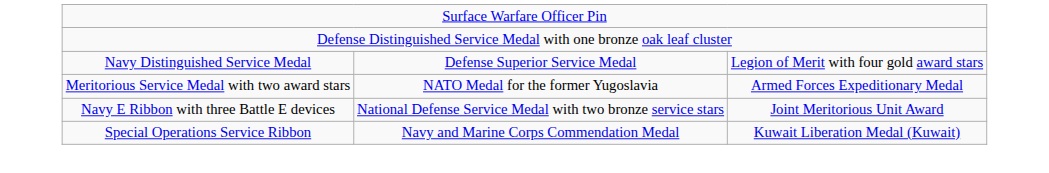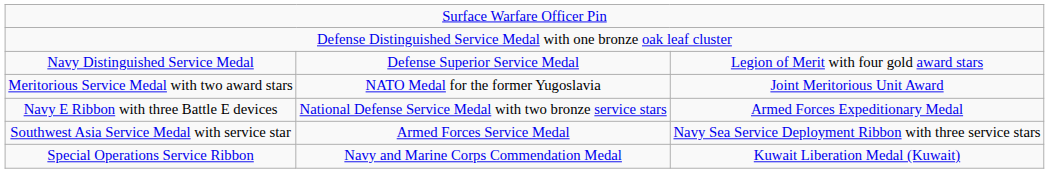 <table class="wikitable" style="margin:1em auto; text-align:center;">
 <tr>
 <td colspan="3"><a href='#'>Surface Warfare Officer Pin</a></td>
 </tr>
 <tr>
 <td colspan="3"><a href='#'>Defense Distinguished Service Medal</a> with one bronze <a href='#'>oak leaf cluster</a></td>
 </tr>
 <tr>
 <td><a href='#'>Navy Distinguished Service Medal</a></td>
 <td><a href='#'>Defense Superior Service Medal</a></td>
 <td><a href='#'>Legion of Merit</a> with four gold <a href='#'>award stars</a></td>
 </tr>
 <tr>
 <td><a href='#'>Meritorious Service Medal</a> with two award stars</td>
 <td><a href='#'>NATO Medal</a> for the former Yugoslavia</td>
-<td><a href='#'>Armed Forces Expeditionary Medal</a></td>
+<td><a href='#'>Joint Meritorious Unit Award</a></td>
 </tr>
 <tr>
 <td><a href='#'>Navy E Ribbon</a> with three Battle E devices</td>
 <td><a href='#'>National Defense Service Medal</a> with two bronze <a href='#'>service stars</a></td>
-<td><a href='#'>Joint Meritorious Unit Award</a></td>
+<td><a href='#'>Armed Forces Expeditionary Medal</a></td>
+</tr>
+<tr>
+<td><a href='#'>Southwest Asia Service Medal</a> with service star</td>
+<td><a href='#'>Armed Forces Service Medal</a></td>
+<td><a href='#'>Navy Sea Service Deployment Ribbon</a> with three service stars</td>
 </tr>
 <tr>
 <td><a href='#'>Special Operations Service Ribbon</a></td>
 <td><a href='#'>Navy and Marine Corps Commendation Medal</a></td>
 <td><a href='#'>Kuwait Liberation Medal (Kuwait)</a></td>
 </tr>
 </table>
